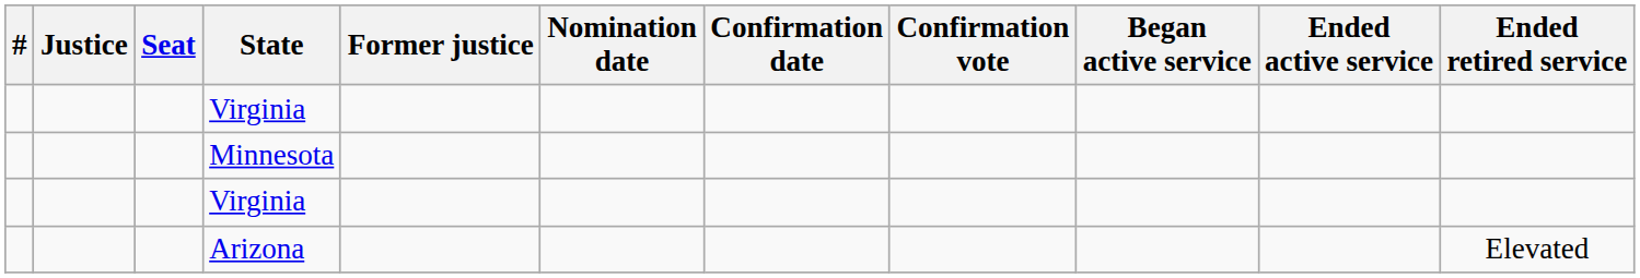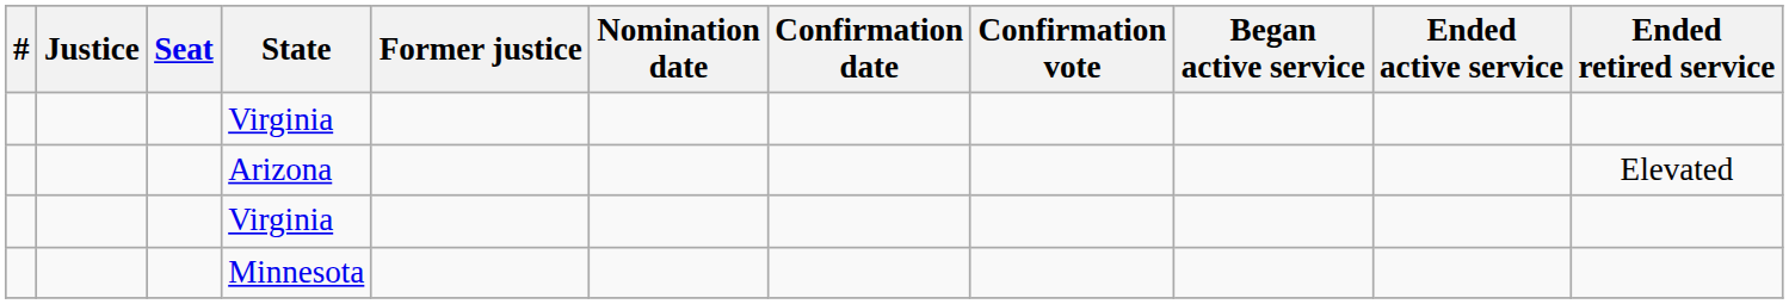 <table class="sortable wikitable">
 <tr bgcolor="#ececec">
 <th>#</th>
 <th>Justice</th>
 <th><a href='#'>Seat</a></th>
 <th>State</th>
 <th>Former justice</th>
 <th>Nomination<br>date</th>
 <th>Confirmation<br>date</th>
 <th>Confirmation<br>vote</th>
 <th>Began<br>active service</th>
 <th>Ended<br>active service</th>
 <th>Ended<br>retired service</th>
 </tr>
 <tr>
 <td></td>
 <td></td>
 <td align="center"></td>
 <td><a href='#'>Virginia</a></td>
 <td></td>
 <td></td>
 <td></td>
 <td align="center"></td>
 <td></td>
 <td></td>
 <td></td>
 </tr>
 <tr>
 <td></td>
 <td></td>
 <td align="center"></td>
-<td><a href='#'>Minnesota</a></td>
+<td><a href='#'>Arizona</a></td>
 <td></td>
 <td></td>
 <td></td>
 <td align="center"></td>
 <td></td>
 <td></td>
-<td></td>
+<td align="center">Elevated</td>
 </tr>
 <tr>
 <td></td>
 <td></td>
 <td align="center"></td>
 <td><a href='#'>Virginia</a></td>
 <td></td>
 <td></td>
 <td></td>
 <td align="center"></td>
 <td></td>
 <td></td>
 <td></td>
 </tr>
 <tr>
 <td></td>
 <td></td>
 <td align="center"></td>
-<td><a href='#'>Arizona</a></td>
+<td><a href='#'>Minnesota</a></td>
 <td></td>
 <td></td>
 <td></td>
 <td align="center"></td>
 <td></td>
 <td></td>
-<td align="center">Elevated</td>
+<td></td>
 </tr>
 </table>
